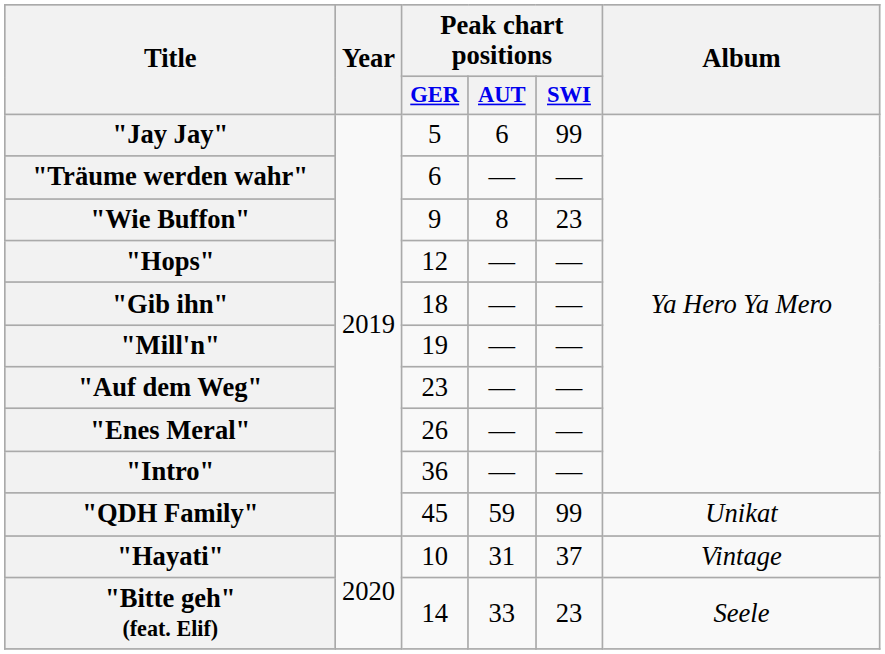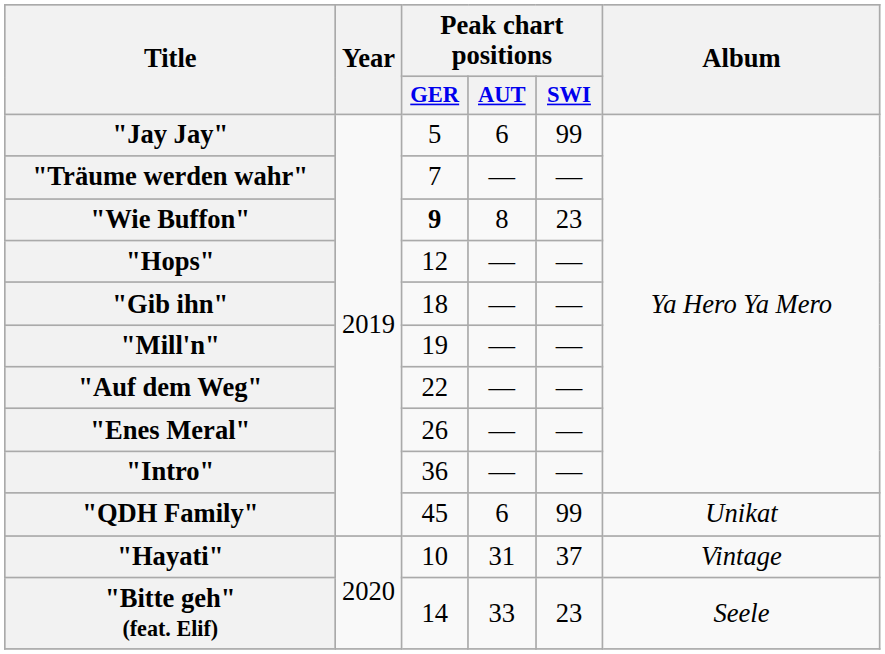 <table class="wikitable plainrowheaders" style="text-align:center;">
 <tr>
 <th scope="col" rowspan="2" style="width:12em;">Title</th>
 <th scope="col" rowspan="2" style="width:1em;">Year</th>
 <th scope="col" colspan="3">Peak chart positions</th>
 <th scope="col" rowspan="2" style="width:10em;">Album</th>
 </tr>
 <tr>
 <th style="width:2.5em; font-size:85%"><a href='#'>GER</a><br></th>
 <th style="width:2.5em; font-size:85%"><a href='#'>AUT</a><br></th>
 <th style="width:2.5em; font-size:85%"><a href='#'>SWI</a><br></th>
 </tr>
 <tr>
 <th scope="row">"Jay Jay"</th>
 <td rowspan="10">2019</td>
 <td>5</td>
 <td>6</td>
 <td>99</td>
 <td rowspan="9"><em>Ya Hero Ya Mero</em></td>
 </tr>
 <tr>
 <th scope="row">"Träume werden wahr"<br></th>
-<td>6</td>
+<td>7</td>
 <td>—</td>
 <td>—</td>
 </tr>
 <tr>
 <th scope="row">"Wie Buffon"</th>
-<td>9</td>
+<td><strong>9</strong></td>
 <td>8</td>
 <td>23</td>
 </tr>
 <tr>
 <th scope="row">"Hops"</th>
 <td>12</td>
 <td>—</td>
 <td>—</td>
 </tr>
 <tr>
 <th scope="row">"Gib ihn"</th>
 <td>18</td>
 <td>—</td>
 <td>—</td>
 </tr>
 <tr>
 <th scope="row">"Mill'n"</th>
 <td>19</td>
 <td>—</td>
 <td>—</td>
 </tr>
 <tr>
 <th scope="row">"Auf dem Weg"</th>
-<td>23</td>
+<td>22</td>
 <td>—</td>
 <td>—</td>
 </tr>
 <tr>
 <th scope="row">"Enes Meral"</th>
 <td>26</td>
 <td>—</td>
 <td>—</td>
 </tr>
 <tr>
 <th scope="row">"Intro"</th>
 <td>36</td>
 <td>—</td>
 <td>—</td>
 </tr>
 <tr>
 <th scope="row">"QDH Family"</th>
 <td>45</td>
-<td>59</td>
+<td>6</td>
 <td>99</td>
 <td><em>Unikat</em></td>
 </tr>
 <tr>
 <th scope="row">"Hayati"<br></th>
 <td rowspan="2">2020</td>
 <td>10</td>
 <td>31</td>
 <td>37</td>
 <td><em>Vintage</em></td>
 </tr>
 <tr>
 <th scope="row">"Bitte geh"<br><small>(feat. Elif)</small></th>
 <td>14</td>
 <td>33</td>
 <td>23</td>
 <td><em>Seele</em></td>
 </tr>
 </table>
